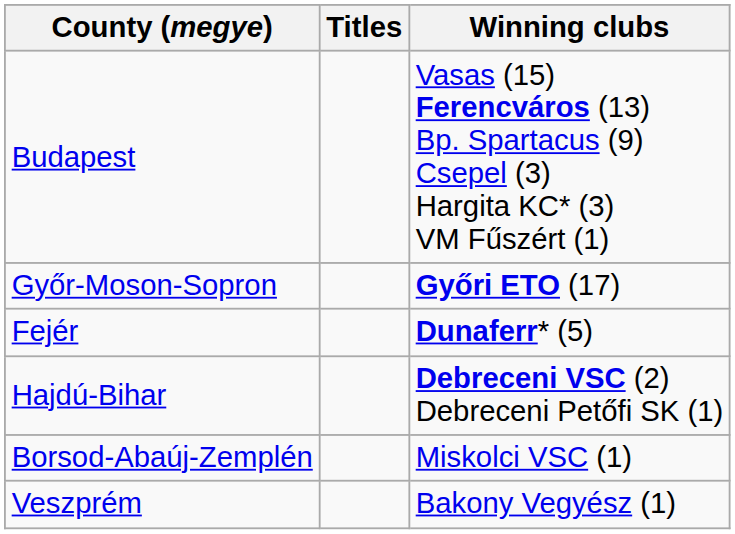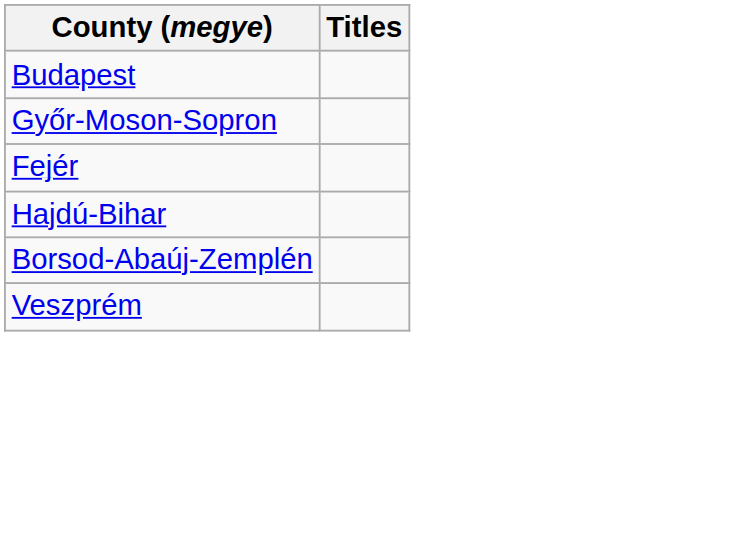 <table class="wikitable">
 <tr>
 <th>County (<em>megye</em>)</th>
 <th>Titles</th>
-<th>Winning clubs</th>
 </tr>
 <tr>
 <td><a href='#'>Budapest</a></td>
 <td></td>
-<td> <a href='#'>Vasas</a> (15)<br> <strong><a href='#'>Ferencváros</a></strong> (13)<br> <a href='#'>Bp. Spartacus</a> (9)<br> <a href='#'>Csepel</a> (3)<br> Hargita KC* (3)<br> VM Fűszért (1)</td>
 </tr>
 <tr>
 <td><a href='#'>Győr-Moson-Sopron</a></td>
 <td></td>
-<td> <strong><a href='#'>Győri ETO</a></strong> (17)</td>
 </tr>
 <tr>
 <td><a href='#'>Fejér</a></td>
 <td></td>
-<td> <strong><a href='#'>Dunaferr</a></strong>* (5)</td>
 </tr>
 <tr>
 <td><a href='#'>Hajdú-Bihar</a></td>
 <td></td>
-<td> <strong><a href='#'>Debreceni VSC</a></strong> (2)<br> Debreceni Petőfi SK (1)</td>
 </tr>
 <tr>
 <td><a href='#'>Borsod-Abaúj-Zemplén</a></td>
 <td></td>
-<td> <a href='#'>Miskolci VSC</a> (1)</td>
 </tr>
 <tr>
 <td><a href='#'>Veszprém</a></td>
 <td></td>
-<td> <a href='#'>Bakony Vegyész</a> (1)</td>
 </tr>
 </table>
